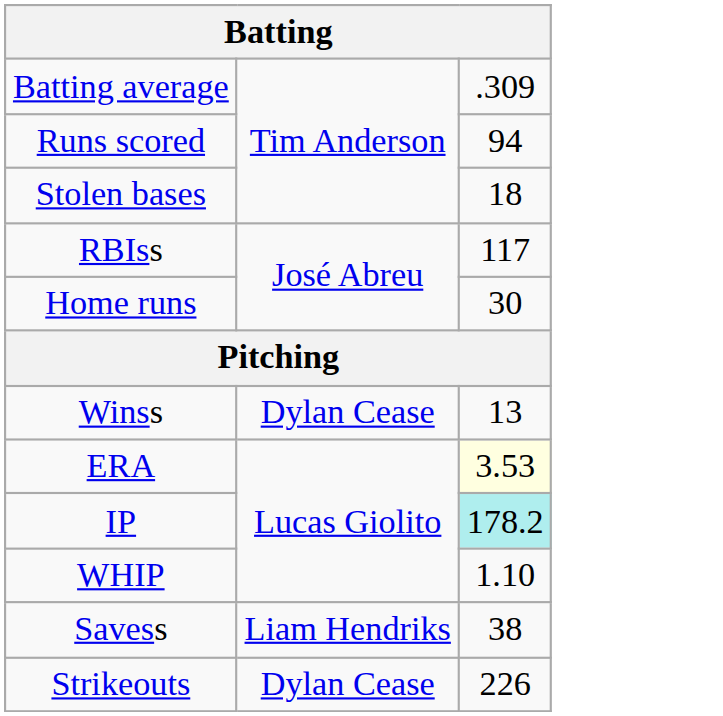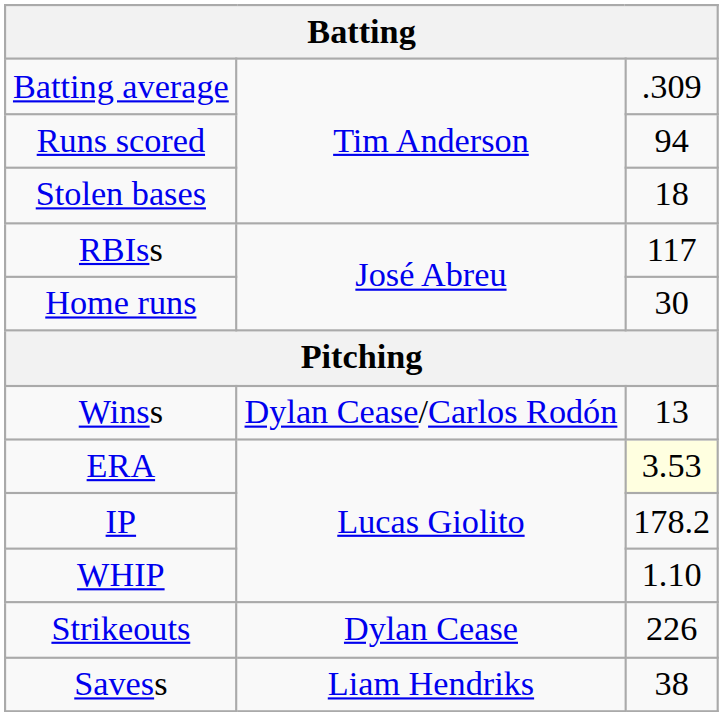 <table class="wikitable" style="text-align:center; font-size: 100%;">
 <tr>
 <th colspan=3>Batting</th>
 </tr>
 <tr>
 <td><a href='#'>Batting average</a></td>
 <td rowspan=3><a href='#'>Tim Anderson</a></td>
 <td>.309</td>
 </tr>
 <tr>
 <td><a href='#'>Runs scored</a></td>
 <td>94</td>
 </tr>
 <tr>
 <td><a href='#'>Stolen bases</a></td>
 <td>18</td>
 </tr>
 <tr>
 <td><a href='#'>RBIs</a>s</td>
 <td rowspan=2><a href='#'>José Abreu</a></td>
 <td>117</td>
 </tr>
 <tr>
 <td><a href='#'>Home runs</a></td>
 <td>30</td>
 </tr>
 <tr>
 <th colspan=3>Pitching</th>
 </tr>
 <tr>
 <td><a href='#'>Wins</a>s</td>
-<td><a href='#'>Dylan Cease</a></td>
+<td><a href='#'>Dylan Cease</a>/<a href='#'>Carlos Rodón</a></td>
 <td>13</td>
 </tr>
 <tr>
 <td><a href='#'>ERA</a></td>
 <td rowspan=3><a href='#'>Lucas Giolito</a></td>
 <td style="background: lightyellow;">3.53</td>
 </tr>
 <tr>
 <td><a href='#'>IP</a></td>
-<td style="background: paleturquoise;">178.2</td>
+<td>178.2</td>
 </tr>
 <tr>
 <td><a href='#'>WHIP</a></td>
 <td>1.10</td>
 </tr>
 <tr>
+<td><a href='#'>Strikeouts</a></td>
+<td><a href='#'>Dylan Cease</a></td>
+<td>226</td>
+</tr>
+<tr>
 <td><a href='#'>Saves</a>s</td>
 <td><a href='#'>Liam Hendriks</a></td>
 <td>38</td>
 </tr>
-<tr>
-<td><a href='#'>Strikeouts</a></td>
-<td><a href='#'>Dylan Cease</a></td>
-<td>226</td>
-</tr>
 </table>
